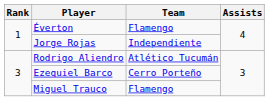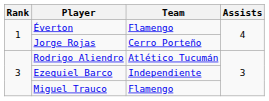 <table class="wikitable">
 <tr>
 <th>Rank</th>
 <th>Player</th>
 <th>Team</th>
 <th>Assists</th>
 </tr>
 <tr>
 <td align=center rowspan=2>1</td>
 <td> <a href='#'>Éverton</a></td>
 <td> <a href='#'>Flamengo</a></td>
 <td align=center rowspan=2>4</td>
 </tr>
 <tr>
 <td> <a href='#'>Jorge Rojas</a></td>
-<td> <a href='#'>Independiente</a></td>
+<td> <a href='#'>Cerro Porteño</a></td>
 </tr>
 <tr>
 <td align=center rowspan=3>3</td>
 <td> <a href='#'>Rodrigo Aliendro</a></td>
 <td> <a href='#'>Atlético Tucumán</a></td>
 <td align=center rowspan=3>3</td>
 </tr>
 <tr>
 <td> <a href='#'>Ezequiel Barco</a></td>
-<td> <a href='#'>Cerro Porteño</a></td>
+<td> <a href='#'>Independiente</a></td>
 </tr>
 <tr>
 <td> <a href='#'>Miguel Trauco</a></td>
 <td> <a href='#'>Flamengo</a></td>
 </tr>
 </table>
